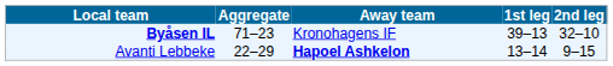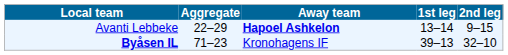 <table cellspacing="0" style="background: #EBF5FF; border: 1px #aaa solid; border-collapse: collapse; font-size: 95%;" width=50%>
 <tr bgcolor=#006699 style="color:white;">
 <th width=35%>Local team</th>
 <th>Aggregate</th>
 <th width=35%>Away team</th>
 <th>1st leg</th>
 <th>2nd leg</th>
 </tr>
 <tr>
+<td align="right"><a href='#'>Avanti Lebbeke</a> </td>
+<td align="center">22–29</td>
+<td> <strong><a href='#'>Hapoel Ashkelon</a></strong></td>
+<td align="center">13–14</td>
+<td align="center">9–15</td>
+</tr>
+<tr>
 <td align="right"><strong><a href='#'>Byåsen IL</a></strong> </td>
 <td align="center">71–23</td>
 <td> <a href='#'>Kronohagens IF</a></td>
 <td align="center">39–13</td>
 <td align="center">32–10</td>
 </tr>
 <tr>
-<td align="right"><a href='#'>Avanti Lebbeke</a> </td>
-<td align="center">22–29</td>
-<td> <strong><a href='#'>Hapoel Ashkelon</a></strong></td>
-<td align="center">13–14</td>
-<td align="center">9–15</td>
-</tr>
-<tr>
 </tr>
 </table>
